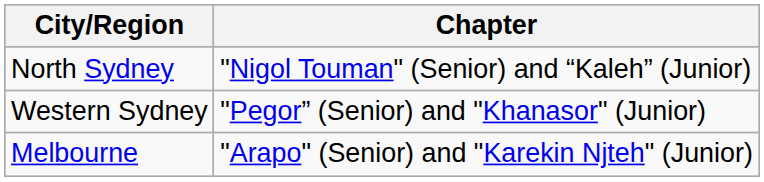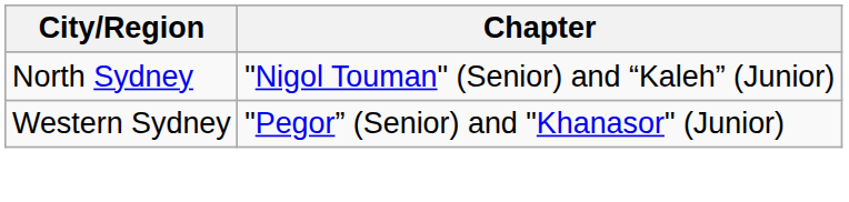 <table class="wikitable">
 <tr>
 <th>City/Region</th>
 <th>Chapter</th>
 </tr>
 <tr>
 <td>North <a href='#'>Sydney</a></td>
 <td>"<a href='#'>Nigol Touman</a>" (Senior) and “Kaleh” (Junior)</td>
 </tr>
 <tr>
 <td>Western Sydney</td>
 <td>"<a href='#'>Pegor</a>” (Senior) and "<a href='#'>Khanasor</a>" (Junior)</td>
 </tr>
-<tr>
-<td><a href='#'>Melbourne</a></td>
-<td>"<a href='#'>Arapo</a>" (Senior) and "<a href='#'>Karekin Njteh</a>" (Junior)</td>
-</tr>
 </table>
